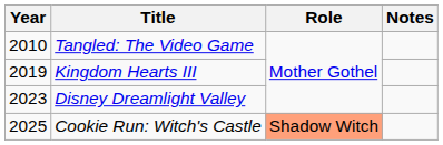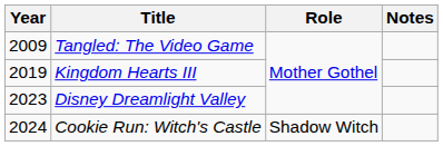 <table class="wikitable sortable">
 <tr>
 <th>Year</th>
 <th>Title</th>
 <th>Role</th>
 <th>Notes</th>
 </tr>
 <tr>
-<td>2010</td>
+<td>2009</td>
 <td><em><a href='#'>Tangled: The Video Game</a></em></td>
 <td rowspan=3><a href='#'>Mother Gothel</a></td>
 <td></td>
 </tr>
 <tr>
 <td>2019</td>
 <td><em><a href='#'>Kingdom Hearts III</a></em></td>
 <td></td>
 </tr>
 <tr>
 <td>2023</td>
 <td><em><a href='#'>Disney Dreamlight Valley</a></em></td>
 <td></td>
 </tr>
 <tr>
-<td>2025</td>
+<td>2024</td>
 <td><em>Cookie Run: Witch's Castle</em></td>
-<td style="background: lightsalmon;">Shadow Witch</td>
+<td>Shadow Witch</td>
 <td></td>
 </tr>
 </table>
